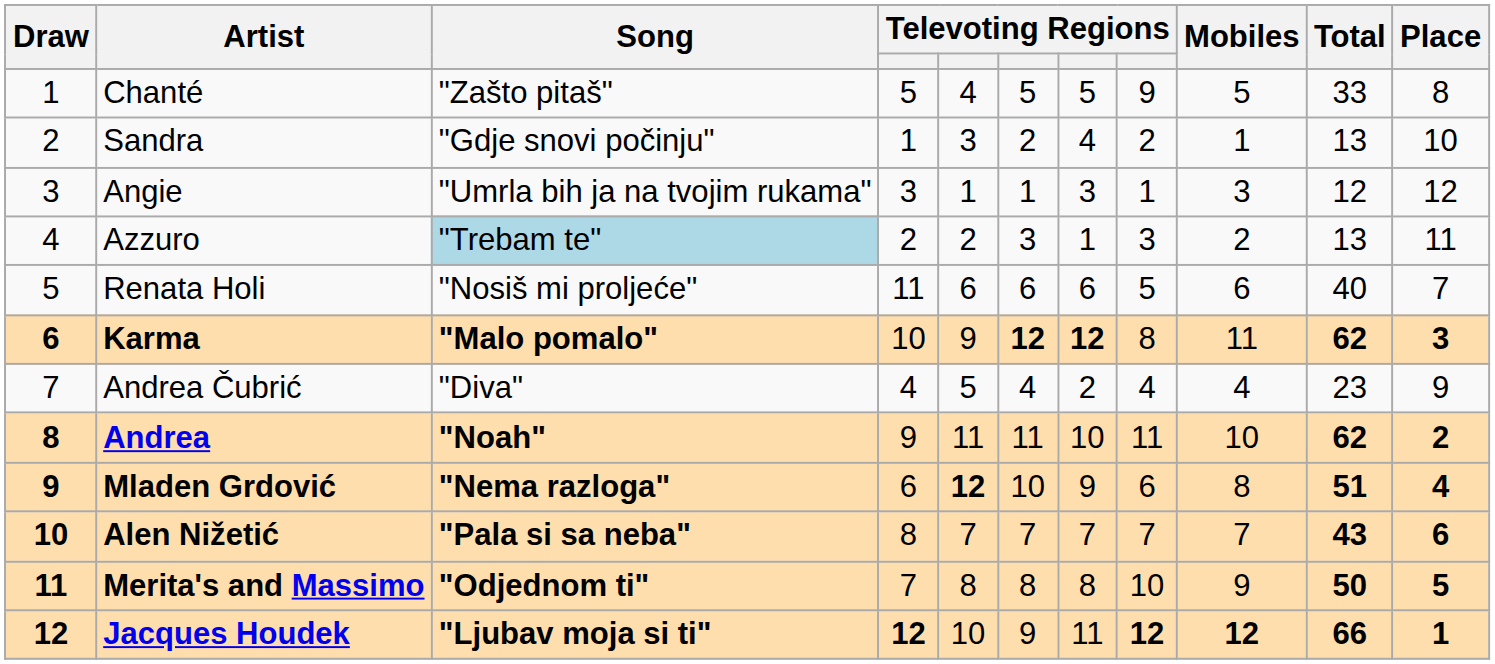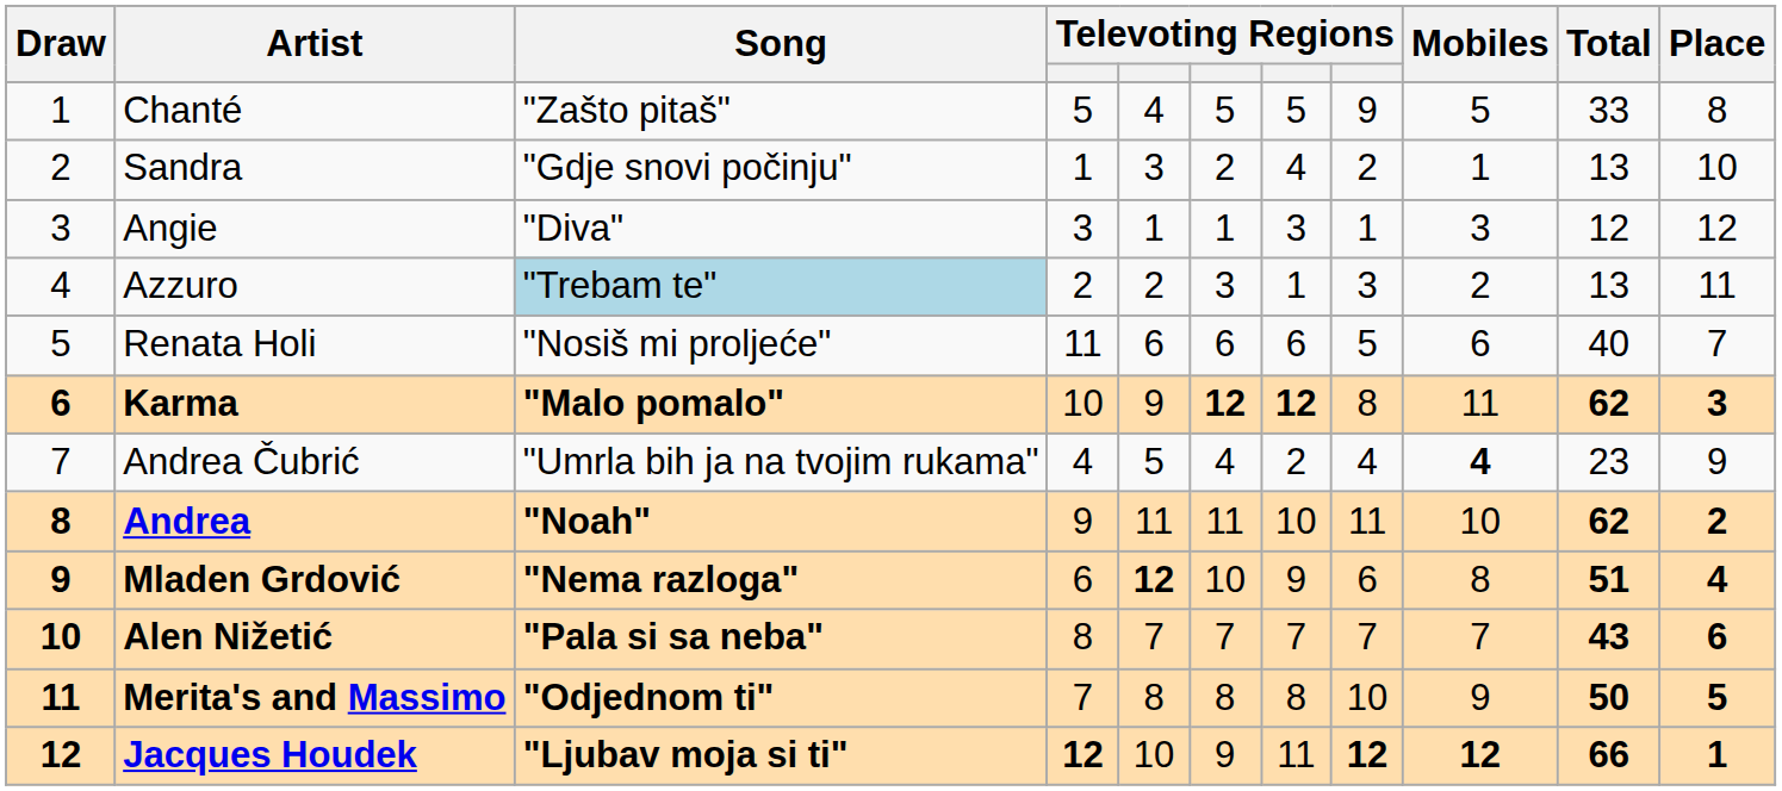 <table class="sortable wikitable" style="margin: 1em auto 1em auto; text-align:center">
 <tr>
 <th rowspan="2">Draw</th>
 <th rowspan="2">Artist</th>
 <th rowspan="2">Song</th>
 <th colspan="5">Televoting Regions</th>
 <th rowspan="2">Mobiles</th>
 <th rowspan="2">Total</th>
 <th rowspan="2">Place</th>
 </tr>
 <tr>
 <th><abbr></abbr></th>
 <th><abbr></abbr></th>
 <th><abbr></abbr></th>
 <th><abbr></abbr></th>
 <th><abbr></abbr></th>
 </tr>
 <tr>
 <td>1</td>
 <td align="left">Chanté</td>
 <td align="left">"Zašto pitaš"</td>
 <td>5</td>
 <td>4</td>
 <td>5</td>
 <td>5</td>
 <td>9</td>
 <td>5</td>
 <td>33</td>
 <td>8</td>
 </tr>
 <tr>
 <td>2</td>
 <td align="left">Sandra</td>
 <td align="left">"Gdje snovi počinju"</td>
 <td>1</td>
 <td>3</td>
 <td>2</td>
 <td>4</td>
 <td>2</td>
 <td>1</td>
 <td>13</td>
 <td>10</td>
 </tr>
 <tr>
 <td>3</td>
 <td align="left">Angie</td>
-<td align="left">"Umrla bih ja na tvojim rukama"</td>
+<td align="left">"Diva"</td>
 <td>3</td>
 <td>1</td>
 <td>1</td>
 <td>3</td>
 <td>1</td>
 <td>3</td>
 <td>12</td>
 <td>12</td>
 </tr>
 <tr>
 <td>4</td>
 <td align="left">Azzuro</td>
 <td align="left" style="background: lightblue;">"Trebam te"</td>
 <td>2</td>
 <td>2</td>
 <td>3</td>
 <td>1</td>
 <td>3</td>
 <td>2</td>
 <td>13</td>
 <td>11</td>
 </tr>
 <tr>
 <td>5</td>
 <td align="left">Renata Holi</td>
 <td align="left">"Nosiš mi proljeće"</td>
 <td>11</td>
 <td>6</td>
 <td>6</td>
 <td>6</td>
 <td>5</td>
 <td>6</td>
 <td>40</td>
 <td>7</td>
 </tr>
 <tr bgcolor="navajowhite">
 <td><strong>6</strong></td>
 <td align="left"><strong>Karma</strong></td>
 <td align="left"><strong>"Malo pomalo"</strong></td>
 <td>10</td>
 <td>9</td>
 <td><strong>12</strong></td>
 <td><strong>12</strong></td>
 <td>8</td>
 <td>11</td>
 <td><strong>62</strong></td>
 <td><strong>3</strong></td>
 </tr>
 <tr>
 <td>7</td>
 <td align="left">Andrea Čubrić</td>
-<td align="left">"Diva"</td>
+<td align="left">"Umrla bih ja na tvojim rukama"</td>
 <td>4</td>
 <td>5</td>
 <td>4</td>
 <td>2</td>
 <td>4</td>
-<td>4</td>
+<td><strong>4</strong></td>
 <td>23</td>
 <td>9</td>
 </tr>
 <tr bgcolor="navajowhite">
 <td><strong>8</strong></td>
 <td align="left"><a href='#'><strong>Andrea</strong></a></td>
 <td align="left"><strong>"Noah"</strong></td>
 <td>9</td>
 <td>11</td>
 <td>11</td>
 <td>10</td>
 <td>11</td>
 <td>10</td>
 <td><strong>62</strong></td>
 <td><strong>2</strong></td>
 </tr>
 <tr bgcolor="navajowhite">
 <td><strong>9</strong></td>
 <td align="left"><strong>Mladen Grdović</strong></td>
 <td align="left"><strong>"Nema razloga"</strong></td>
 <td>6</td>
 <td><strong>12</strong></td>
 <td>10</td>
 <td>9</td>
 <td>6</td>
 <td>8</td>
 <td><strong>51</strong></td>
 <td><strong>4</strong></td>
 </tr>
 <tr bgcolor="navajowhite">
 <td><strong>10</strong></td>
 <td align="left"><strong>Alen Nižetić</strong></td>
 <td align="left"><strong>"Pala si sa neba"</strong></td>
 <td>8</td>
 <td>7</td>
 <td>7</td>
 <td>7</td>
 <td>7</td>
 <td>7</td>
 <td><strong>43</strong></td>
 <td><strong>6</strong></td>
 </tr>
 <tr bgcolor="navajowhite">
 <td><strong>11</strong></td>
 <td align="left"><strong>Merita's and <a href='#'>Massimo</a></strong></td>
 <td align="left"><strong>"Odjednom ti"</strong></td>
 <td>7</td>
 <td>8</td>
 <td>8</td>
 <td>8</td>
 <td>10</td>
 <td>9</td>
 <td><strong>50</strong></td>
 <td><strong>5</strong></td>
 </tr>
 <tr bgcolor="navajowhite">
 <td><strong>12</strong></td>
 <td align="left"><strong><a href='#'>Jacques Houdek</a></strong></td>
 <td align="left"><strong>"Ljubav moja si ti"</strong></td>
 <td><strong>12</strong></td>
 <td>10</td>
 <td>9</td>
 <td>11</td>
 <td><strong>12</strong></td>
 <td><strong>12</strong></td>
 <td><strong>66</strong></td>
 <td><strong>1</strong></td>
 </tr>
 </table>
